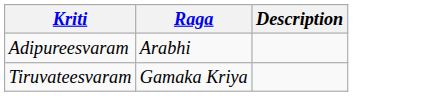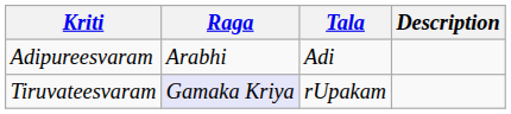 <table class="wikitable">
 <tr>
 <th><em><a href='#'>Kriti</a></em></th>
 <th><em><a href='#'>Raga</a></em></th>
+<th><em><a href='#'>Tala</a></em></th>
 <th><em>Description</em></th>
 </tr>
 <tr>
 <td><em>Adipureesvaram</em></td>
 <td><em>Arabhi</em></td>
+<td><em>Adi</em></td>
 <td></td>
 </tr>
 <tr>
 <td><em>Tiruvateesvaram</em></td>
-<td><em>Gamaka Kriya</em></td>
+<td style="background: lavender;"><em>Gamaka Kriya</em></td>
+<td><em>rUpakam</em></td>
 <td></td>
 </tr>
 </table>
